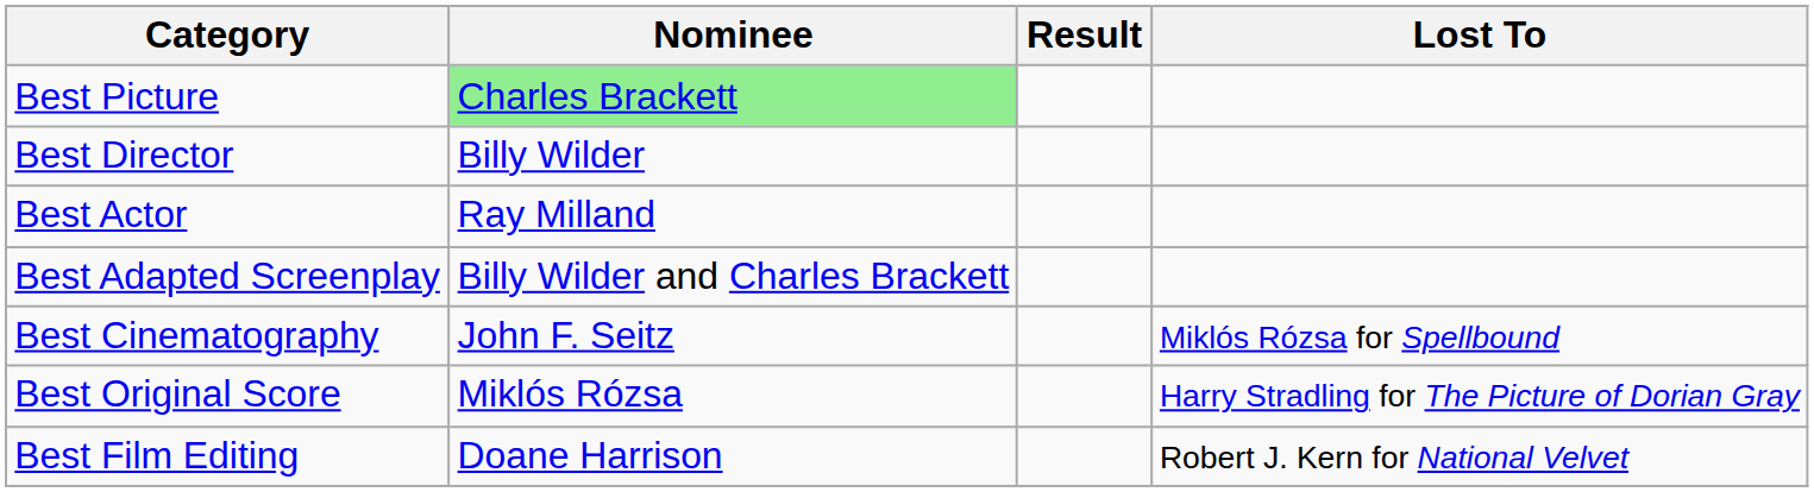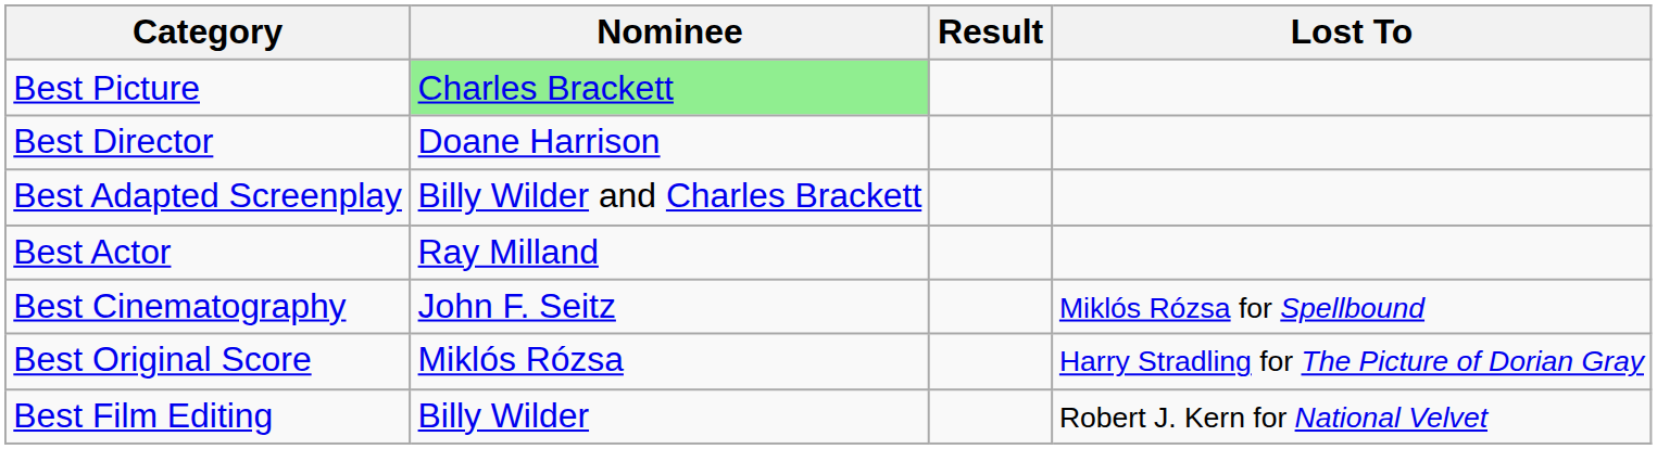 <table class="wikitable">
 <tr>
 <th>Category</th>
 <th>Nominee</th>
 <th>Result</th>
 <th>Lost To</th>
 </tr>
 <tr>
 <td><a href='#'>Best Picture</a></td>
 <td style="background: lightgreen;"><a href='#'>Charles Brackett</a></td>
 <td></td>
 <td></td>
 </tr>
 <tr>
 <td><a href='#'>Best Director</a></td>
-<td><a href='#'>Billy Wilder</a></td>
+<td><a href='#'>Doane Harrison</a></td>
+<td></td>
+<td></td>
+</tr>
+<tr>
+<td><a href='#'>Best Adapted Screenplay</a></td>
+<td><a href='#'>Billy Wilder</a> and <a href='#'>Charles Brackett</a></td>
 <td></td>
 <td></td>
 </tr>
 <tr>
 <td><a href='#'>Best Actor</a></td>
 <td><a href='#'>Ray Milland</a></td>
-<td></td>
-<td></td>
-</tr>
-<tr>
-<td><a href='#'>Best Adapted Screenplay</a></td>
-<td><a href='#'>Billy Wilder</a> and <a href='#'>Charles Brackett</a></td>
 <td></td>
 <td></td>
 </tr>
 <tr>
 <td><a href='#'>Best Cinematography</a></td>
 <td><a href='#'>John F. Seitz</a></td>
 <td></td>
 <td><small><a href='#'>Miklós Rózsa</a> for <em><a href='#'>Spellbound</a></em></small></td>
 </tr>
 <tr>
 <td><a href='#'>Best Original Score</a></td>
 <td><a href='#'>Miklós Rózsa</a></td>
 <td></td>
 <td><small><a href='#'>Harry Stradling</a> for <em><a href='#'>The Picture of Dorian Gray</a></em></small></td>
 </tr>
 <tr>
 <td><a href='#'>Best Film Editing</a></td>
-<td><a href='#'>Doane Harrison</a></td>
+<td><a href='#'>Billy Wilder</a></td>
 <td></td>
 <td><small>Robert J. Kern for <em><a href='#'>National Velvet</a></em></small></td>
 </tr>
 </table>
